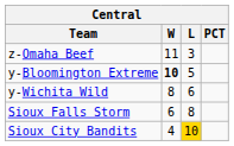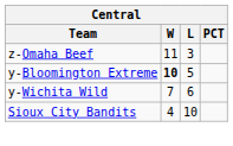 <table class="wikitable" style="text-align:center">
 <tr>
 <th colspan=4>Central</th>
 </tr>
 <tr>
 <th>Team</th>
 <th>W</th>
 <th>L</th>
 <th>PCT</th>
 </tr>
 <tr>
 <td align=left>z-<a href='#'>Omaha Beef</a></td>
 <td>11</td>
 <td>3</td>
 <td></td>
 </tr>
 <tr>
 <td align=left>y-<a href='#'>Bloomington Extreme</a></td>
 <td><strong>10</strong></td>
 <td>5</td>
 <td></td>
 </tr>
 <tr>
 <td align=left>y-<a href='#'>Wichita Wild</a></td>
-<td>8</td>
+<td>7</td>
 <td>6</td>
-<td></td>
-</tr>
-<tr>
-<td align=left><a href='#'>Sioux Falls Storm</a></td>
-<td>6</td>
-<td>8</td>
 <td></td>
 </tr>
 <tr>
 <td align=left><a href='#'>Sioux City Bandits</a></td>
 <td>4</td>
-<td style="background: gold;">10</td>
+<td>10</td>
 <td></td>
 </tr>
 </table>
